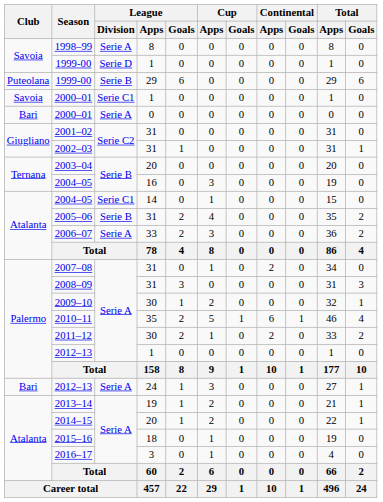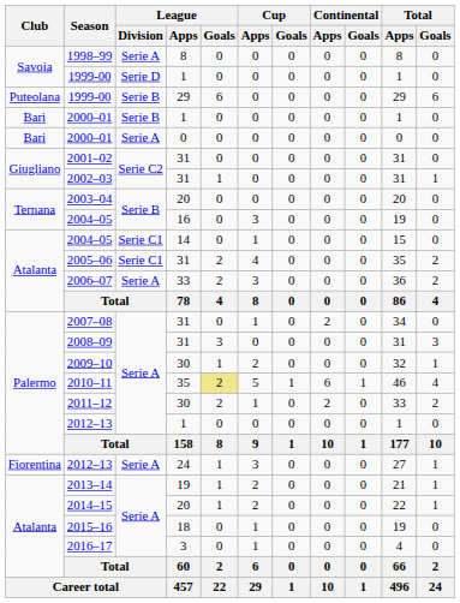 <table class="wikitable" style="text-align:center">
 <tr>
 <th rowspan=2>Club</th>
 <th rowspan=2>Season</th>
 <th colspan=3>League</th>
 <th colspan=2>Cup</th>
 <th colspan=2>Continental</th>
 <th colspan=2>Total</th>
 </tr>
 <tr>
 <th>Division</th>
 <th>Apps</th>
 <th>Goals</th>
 <th>Apps</th>
 <th>Goals</th>
 <th>Apps</th>
 <th>Goals</th>
 <th>Apps</th>
 <th>Goals</th>
 </tr>
 <tr>
 <td rowspan="2"><a href='#'>Savoia</a></td>
 <td><a href='#'>1998–99</a></td>
 <td><a href='#'>Serie A</a></td>
 <td>8</td>
 <td>0</td>
 <td>0</td>
 <td>0</td>
 <td>0</td>
 <td>0</td>
 <td>8</td>
 <td>0</td>
 </tr>
 <tr>
 <td><a href='#'>1999-00</a></td>
 <td><a href='#'>Serie D</a></td>
 <td>1</td>
 <td>0</td>
 <td>0</td>
 <td>0</td>
 <td>0</td>
 <td>0</td>
 <td>1</td>
 <td>0</td>
 </tr>
 <tr>
 <td><a href='#'>Puteolana</a></td>
 <td><a href='#'>1999-00</a></td>
 <td><a href='#'>Serie B</a></td>
 <td>29</td>
 <td>6</td>
 <td>0</td>
 <td>0</td>
 <td>0</td>
 <td>0</td>
 <td>29</td>
 <td>6</td>
 </tr>
 <tr>
-<td><a href='#'>Savoia</a></td>
+<td><a href='#'>Bari</a></td>
 <td><a href='#'>2000–01</a></td>
-<td><a href='#'>Serie C1</a></td>
+<td><a href='#'>Serie B</a></td>
 <td>1</td>
 <td>0</td>
 <td>0</td>
 <td>0</td>
 <td>0</td>
 <td>0</td>
 <td>1</td>
 <td>0</td>
 </tr>
 <tr>
 <td><a href='#'>Bari</a></td>
 <td><a href='#'>2000–01</a></td>
 <td><a href='#'>Serie A</a></td>
 <td>0</td>
 <td>0</td>
 <td>0</td>
 <td>0</td>
 <td>0</td>
 <td>0</td>
 <td>0</td>
 <td>0</td>
 </tr>
 <tr>
 <td rowspan="2"><a href='#'>Giugliano</a></td>
 <td><a href='#'>2001–02</a></td>
 <td rowspan="2"><a href='#'>Serie C2</a></td>
 <td>31</td>
 <td>0</td>
 <td>0</td>
 <td>0</td>
 <td>0</td>
 <td>0</td>
 <td>31</td>
 <td>0</td>
 </tr>
 <tr>
 <td><a href='#'>2002–03</a></td>
 <td>31</td>
 <td>1</td>
 <td>0</td>
 <td>0</td>
 <td>0</td>
 <td>0</td>
 <td>31</td>
 <td>1</td>
 </tr>
 <tr>
 <td rowspan="2"><a href='#'>Ternana</a></td>
 <td><a href='#'>2003–04</a></td>
 <td rowspan="2"><a href='#'>Serie B</a></td>
 <td>20</td>
 <td>0</td>
 <td>0</td>
 <td>0</td>
 <td>0</td>
 <td>0</td>
 <td>20</td>
 <td>0</td>
 </tr>
 <tr>
 <td><a href='#'>2004–05</a></td>
 <td>16</td>
 <td>0</td>
 <td>3</td>
 <td>0</td>
 <td>0</td>
 <td>0</td>
 <td>19</td>
 <td>0</td>
 </tr>
 <tr>
 <td rowspan="4"><a href='#'>Atalanta</a></td>
 <td><a href='#'>2004–05</a></td>
 <td><a href='#'>Serie C1</a></td>
 <td>14</td>
 <td>0</td>
 <td>1</td>
 <td>0</td>
 <td>0</td>
 <td>0</td>
 <td>15</td>
 <td>0</td>
 </tr>
 <tr>
 <td><a href='#'>2005–06</a></td>
-<td><a href='#'>Serie B</a></td>
+<td><a href='#'>Serie C1</a></td>
 <td>31</td>
 <td>2</td>
 <td>4</td>
 <td>0</td>
 <td>0</td>
 <td>0</td>
 <td>35</td>
 <td>2</td>
 </tr>
 <tr>
 <td><a href='#'>2006–07</a></td>
 <td><a href='#'>Serie A</a></td>
 <td>33</td>
 <td>2</td>
 <td>3</td>
 <td>0</td>
 <td>0</td>
 <td>0</td>
 <td>36</td>
 <td>2</td>
 </tr>
 <tr>
 <th colspan=2>Total</th>
 <th>78</th>
 <th>4</th>
 <th>8</th>
 <th>0</th>
 <th>0</th>
 <th>0</th>
 <th>86</th>
 <th>4</th>
 </tr>
 <tr>
 <td rowspan="7"><a href='#'>Palermo</a></td>
 <td><a href='#'>2007–08</a></td>
 <td rowspan="6"><a href='#'>Serie A</a></td>
 <td>31</td>
 <td>0</td>
 <td>1</td>
 <td>0</td>
 <td>2</td>
 <td>0</td>
 <td>34</td>
 <td>0</td>
 </tr>
 <tr>
 <td><a href='#'>2008–09</a></td>
 <td>31</td>
 <td>3</td>
 <td>0</td>
 <td>0</td>
 <td>0</td>
 <td>0</td>
 <td>31</td>
 <td>3</td>
 </tr>
 <tr>
 <td><a href='#'>2009–10</a></td>
 <td>30</td>
 <td>1</td>
 <td>2</td>
 <td>0</td>
 <td>0</td>
 <td>0</td>
 <td>32</td>
 <td>1</td>
 </tr>
 <tr>
 <td><a href='#'>2010–11</a></td>
 <td>35</td>
-<td>2</td>
+<td style="background: khaki;">2</td>
 <td>5</td>
 <td>1</td>
 <td>6</td>
 <td>1</td>
 <td>46</td>
 <td>4</td>
 </tr>
 <tr>
 <td><a href='#'>2011–12</a></td>
 <td>30</td>
 <td>2</td>
 <td>1</td>
 <td>0</td>
 <td>2</td>
 <td>0</td>
 <td>33</td>
 <td>2</td>
 </tr>
 <tr>
 <td><a href='#'>2012–13</a></td>
 <td>1</td>
 <td>0</td>
 <td>0</td>
 <td>0</td>
 <td>0</td>
 <td>0</td>
 <td>1</td>
 <td>0</td>
 </tr>
 <tr>
 <th colspan=2>Total</th>
 <th>158</th>
 <th>8</th>
 <th>9</th>
 <th>1</th>
 <th>10</th>
 <th>1</th>
 <th>177</th>
 <th>10</th>
 </tr>
 <tr>
-<td><a href='#'>Bari</a></td>
+<td><a href='#'>Fiorentina</a></td>
 <td><a href='#'>2012–13</a></td>
 <td><a href='#'>Serie A</a></td>
 <td>24</td>
 <td>1</td>
 <td>3</td>
 <td>0</td>
 <td>0</td>
 <td>0</td>
 <td>27</td>
 <td>1</td>
 </tr>
 <tr>
 <td rowspan="5"><a href='#'>Atalanta</a></td>
 <td><a href='#'>2013–14</a></td>
 <td rowspan="4"><a href='#'>Serie A</a></td>
 <td>19</td>
 <td>1</td>
 <td>2</td>
 <td>0</td>
 <td>0</td>
 <td>0</td>
 <td>21</td>
 <td>1</td>
 </tr>
 <tr>
 <td><a href='#'>2014–15</a></td>
 <td>20</td>
 <td>1</td>
 <td>2</td>
 <td>0</td>
 <td>0</td>
 <td>0</td>
 <td>22</td>
 <td>1</td>
 </tr>
 <tr>
 <td><a href='#'>2015–16</a></td>
 <td>18</td>
 <td>0</td>
 <td>1</td>
 <td>0</td>
 <td>0</td>
 <td>0</td>
 <td>19</td>
 <td>0</td>
 </tr>
 <tr>
 <td><a href='#'>2016–17</a></td>
 <td>3</td>
 <td>0</td>
 <td>1</td>
 <td>0</td>
 <td>0</td>
 <td>0</td>
 <td>4</td>
 <td>0</td>
 </tr>
 <tr>
 <th colspan=2>Total</th>
 <th>60</th>
 <th>2</th>
 <th>6</th>
 <th>0</th>
 <th>0</th>
 <th>0</th>
 <th>66</th>
 <th>2</th>
 </tr>
 <tr>
 <th colspan=3>Career total</th>
 <th>457</th>
 <th>22</th>
 <th>29</th>
 <th>1</th>
 <th>10</th>
 <th>1</th>
 <th>496</th>
 <th>24</th>
 </tr>
 </table>
